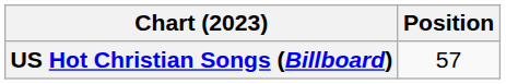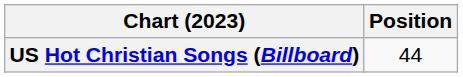 <table class="wikitable sortable plainrowheaders" style="text-align:center">
 <tr>
 <th scope="col">Chart (2023)</th>
 <th scope="col">Position</th>
 </tr>
 <tr>
 <th scope="row">US <a href='#'>Hot Christian Songs</a> (<em><a href='#'>Billboard</a></em>)</th>
-<td>57</td>
+<td>44</td>
 </tr>
 </table>
